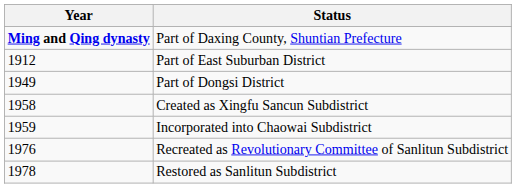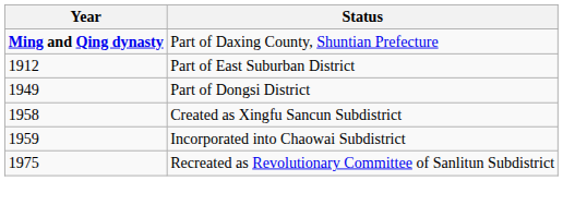 <table class="wikitable">
 <tr>
 <th>Year</th>
 <th>Status</th>
 </tr>
 <tr>
 <td><strong><a href='#'>Ming</a> and <a href='#'>Qing dynasty</a></strong></td>
 <td>Part of Daxing County, <a href='#'>Shuntian Prefecture</a></td>
 </tr>
 <tr>
 <td>1912</td>
 <td>Part of East Suburban District</td>
 </tr>
 <tr>
 <td>1949</td>
 <td>Part of Dongsi District</td>
 </tr>
 <tr>
 <td>1958</td>
 <td>Created as Xingfu Sancun Subdistrict</td>
 </tr>
 <tr>
 <td>1959</td>
 <td>Incorporated into Chaowai Subdistrict</td>
 </tr>
 <tr>
-<td>1976</td>
+<td>1975</td>
 <td>Recreated as <a href='#'>Revolutionary Committee</a> of Sanlitun Subdistrict</td>
 </tr>
-<tr>
-<td>1978</td>
-<td>Restored as Sanlitun Subdistrict</td>
-</tr>
 </table>
